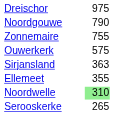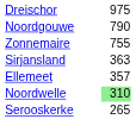 <table class="toccolours" style="margin: 0 1em 0 1em; width: 170px">
 <tr>
 <td><a href='#'>Dreischor</a></td>
 <td align=right>975</td>
 </tr>
 <tr>
 <td><a href='#'>Noordgouwe</a></td>
 <td align=right>790</td>
 </tr>
 <tr>
 <td><a href='#'>Zonnemaire</a></td>
 <td align=right>755</td>
 </tr>
 <tr>
-<td><a href='#'>Ouwerkerk</a></td>
-<td align=right>575</td>
-</tr>
-<tr>
 <td><a href='#'>Sirjansland</a></td>
 <td align=right>363</td>
 </tr>
 <tr>
 <td><a href='#'>Ellemeet</a></td>
-<td align=right>355</td>
+<td align=right>357</td>
 </tr>
 <tr>
 <td><a href='#'>Noordwelle</a></td>
 <td align=right style="background: lightgreen;">310</td>
 </tr>
 <tr>
 <td><a href='#'>Serooskerke</a></td>
 <td align=right>265</td>
 </tr>
 <tr>
 <td> </td>
 </tr>
 </table>
